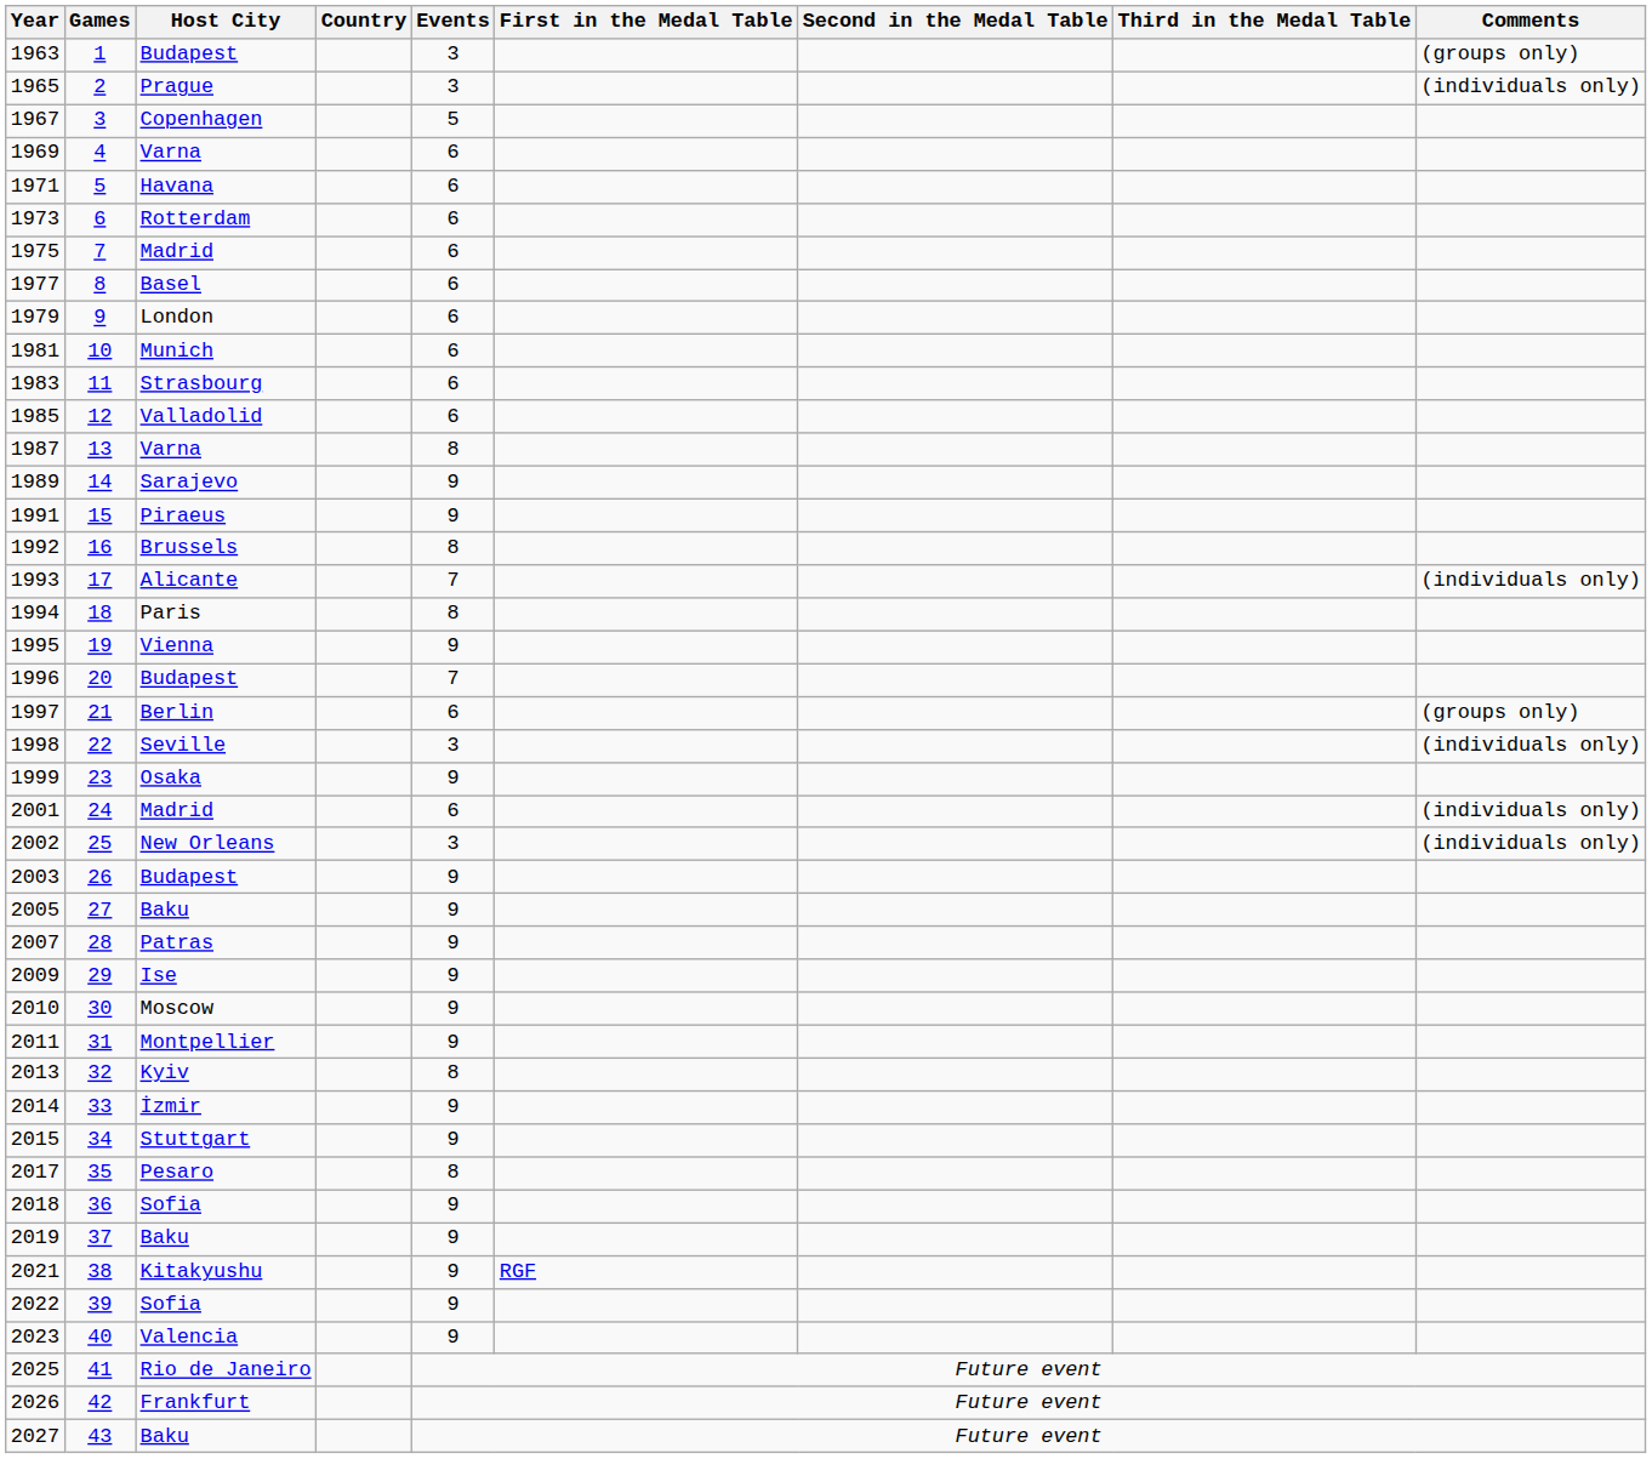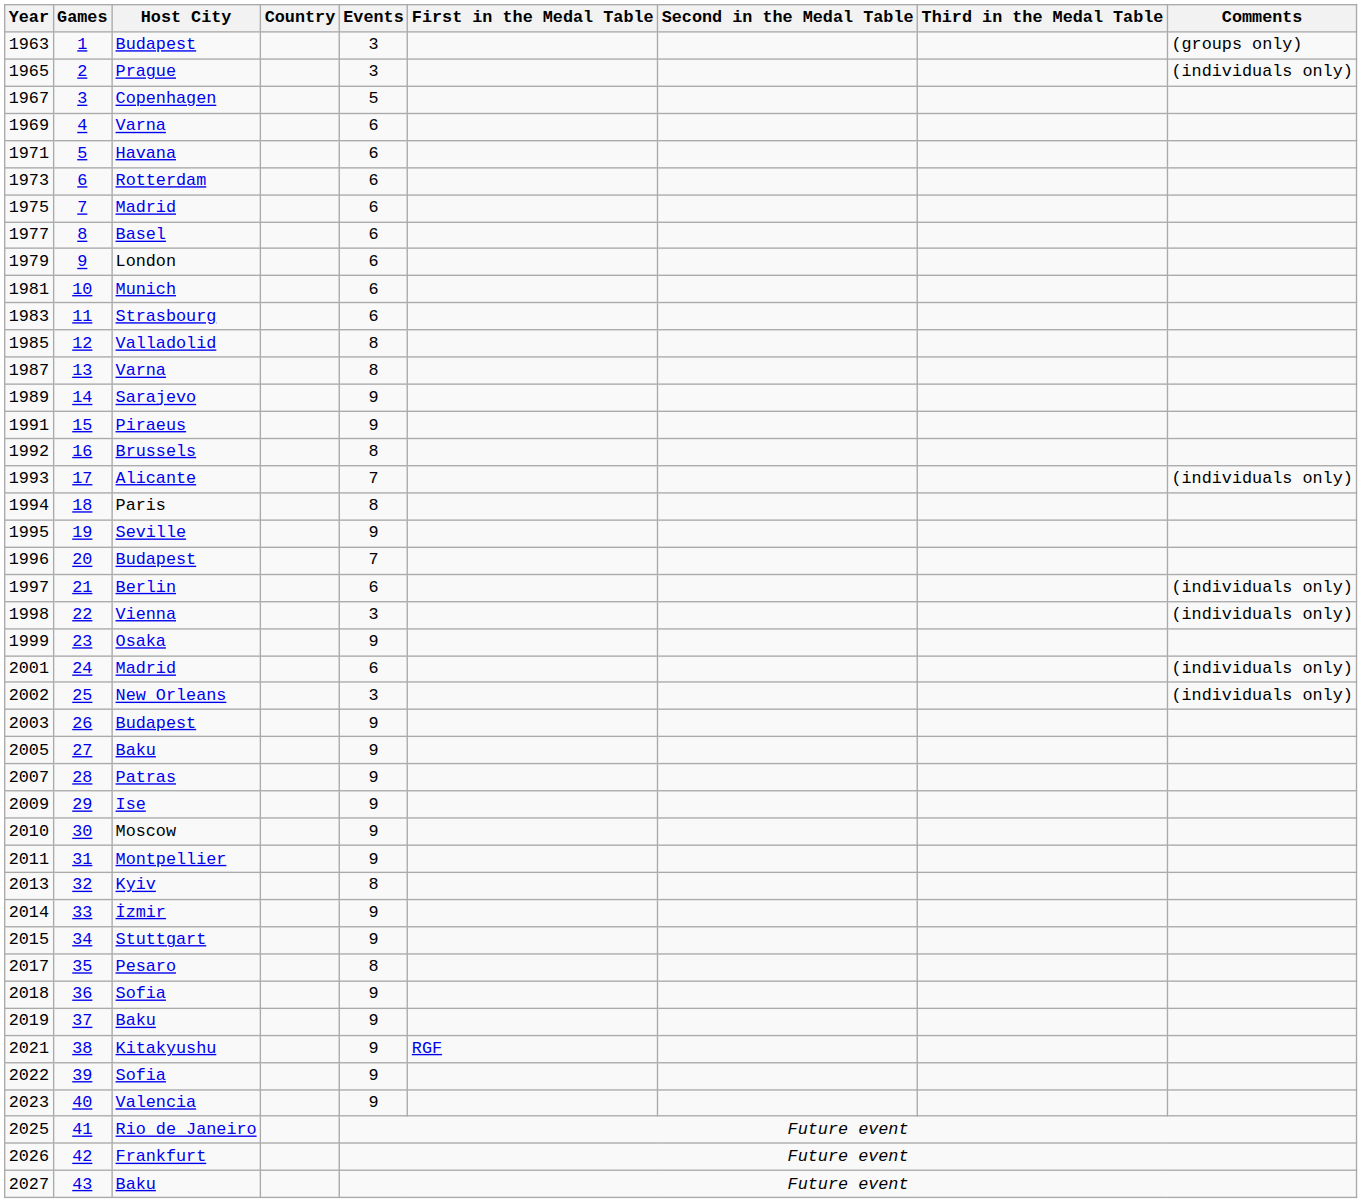 <table class="wikitable" style="border-collapse: collapse; font-size: 95%;">
 <tr>
 <th>Year</th>
 <th align=center>Games</th>
 <th>Host City</th>
 <th>Country</th>
 <th>Events</th>
 <th>First in the Medal Table</th>
 <th>Second in the Medal Table</th>
 <th>Third in the Medal Table</th>
 <th>Comments</th>
 </tr>
 <tr>
 <td align=center>1963</td>
 <td align=center><a href='#'>1</a></td>
 <td><a href='#'>Budapest</a></td>
 <td></td>
 <td align=center>3</td>
 <td></td>
 <td></td>
 <td></td>
 <td>(groups only)</td>
 </tr>
 <tr>
 <td align=center>1965</td>
 <td align=center><a href='#'>2</a></td>
 <td><a href='#'>Prague</a></td>
 <td></td>
 <td align=center>3</td>
 <td></td>
 <td></td>
 <td></td>
 <td>(individuals only)</td>
 </tr>
 <tr>
 <td align=center>1967</td>
 <td align=center><a href='#'>3</a></td>
 <td><a href='#'>Copenhagen</a></td>
 <td></td>
 <td align=center>5</td>
 <td></td>
 <td></td>
 <td></td>
 <td></td>
 </tr>
 <tr>
 <td align=center>1969</td>
 <td align=center><a href='#'>4</a></td>
 <td><a href='#'>Varna</a></td>
 <td></td>
 <td align=center>6</td>
 <td></td>
 <td></td>
 <td></td>
 <td></td>
 </tr>
 <tr>
 <td align=center>1971</td>
 <td align=center><a href='#'>5</a></td>
 <td><a href='#'>Havana</a></td>
 <td></td>
 <td align=center>6</td>
 <td></td>
 <td></td>
 <td></td>
 <td></td>
 </tr>
 <tr>
 <td align=center>1973</td>
 <td align=center><a href='#'>6</a></td>
 <td><a href='#'>Rotterdam</a></td>
 <td></td>
 <td align=center>6</td>
 <td></td>
 <td></td>
 <td></td>
 <td></td>
 </tr>
 <tr>
 <td align=center>1975</td>
 <td align=center><a href='#'>7</a></td>
 <td><a href='#'>Madrid</a></td>
 <td></td>
 <td align=center>6</td>
 <td></td>
 <td></td>
 <td></td>
 <td></td>
 </tr>
 <tr>
 <td align=center>1977</td>
 <td align=center><a href='#'>8</a></td>
 <td><a href='#'>Basel</a></td>
 <td></td>
 <td align=center>6</td>
 <td></td>
 <td><br></td>
 <td></td>
 <td></td>
 </tr>
 <tr>
 <td align=center>1979</td>
 <td align=center><a href='#'>9</a></td>
 <td>London</td>
 <td></td>
 <td align=center>6</td>
 <td></td>
 <td></td>
 <td></td>
 <td></td>
 </tr>
 <tr>
 <td align=center>1981</td>
 <td align=center><a href='#'>10</a></td>
 <td><a href='#'>Munich</a></td>
 <td></td>
 <td align=center>6</td>
 <td></td>
 <td></td>
 <td></td>
 <td></td>
 </tr>
 <tr>
 <td align=center>1983</td>
 <td align=center><a href='#'>11</a></td>
 <td><a href='#'>Strasbourg</a></td>
 <td></td>
 <td align=center>6</td>
 <td></td>
 <td></td>
 <td></td>
 <td></td>
 </tr>
 <tr>
 <td align=center>1985</td>
 <td align=center><a href='#'>12</a></td>
 <td><a href='#'>Valladolid</a></td>
 <td></td>
-<td align=center>6</td>
+<td align=center>8</td>
 <td></td>
 <td></td>
 <td></td>
 <td></td>
 </tr>
 <tr>
 <td align=center>1987</td>
 <td align=center><a href='#'>13</a></td>
 <td><a href='#'>Varna</a></td>
 <td></td>
 <td align=center>8</td>
 <td></td>
 <td></td>
 <td></td>
 <td></td>
 </tr>
 <tr>
 <td align=center>1989</td>
 <td align=center><a href='#'>14</a></td>
 <td><a href='#'>Sarajevo</a></td>
 <td></td>
 <td align=center>9</td>
 <td></td>
 <td></td>
 <td></td>
 <td></td>
 </tr>
 <tr>
 <td align=center>1991</td>
 <td align=center><a href='#'>15</a></td>
 <td><a href='#'>Piraeus</a></td>
 <td></td>
 <td align=center>9</td>
 <td></td>
 <td></td>
 <td></td>
 <td></td>
 </tr>
 <tr>
 <td align=center>1992</td>
 <td align=center><a href='#'>16</a></td>
 <td><a href='#'>Brussels</a></td>
 <td></td>
 <td align=center>8</td>
 <td></td>
 <td></td>
 <td></td>
 <td></td>
 </tr>
 <tr>
 <td align=center>1993</td>
 <td align=center><a href='#'>17</a></td>
 <td><a href='#'>Alicante</a></td>
 <td></td>
 <td align=center>7</td>
 <td></td>
 <td></td>
 <td></td>
 <td>(individuals only)</td>
 </tr>
 <tr>
 <td align=center>1994</td>
 <td align=center><a href='#'>18</a></td>
 <td>Paris</td>
 <td></td>
 <td align=center>8</td>
 <td></td>
 <td></td>
 <td></td>
 <td></td>
 </tr>
 <tr>
 <td align=center>1995</td>
 <td align=center><a href='#'>19</a></td>
-<td><a href='#'>Vienna</a></td>
+<td><a href='#'>Seville</a></td>
 <td></td>
 <td align=center>9</td>
 <td></td>
 <td></td>
 <td></td>
 <td></td>
 </tr>
 <tr>
 <td align=center>1996</td>
 <td align=center><a href='#'>20</a></td>
 <td><a href='#'>Budapest</a></td>
 <td></td>
 <td align=center>7</td>
 <td></td>
 <td></td>
 <td></td>
 <td></td>
 </tr>
 <tr>
 <td align=center>1997</td>
 <td align=center><a href='#'>21</a></td>
 <td><a href='#'>Berlin</a></td>
 <td></td>
 <td align=center>6</td>
 <td></td>
 <td></td>
 <td></td>
-<td>(groups only)</td>
+<td>(individuals only)</td>
 </tr>
 <tr>
 <td align=center>1998</td>
 <td align=center><a href='#'>22</a></td>
-<td><a href='#'>Seville</a></td>
+<td><a href='#'>Vienna</a></td>
 <td></td>
 <td align=center>3</td>
 <td></td>
 <td></td>
 <td></td>
 <td>(individuals only)</td>
 </tr>
 <tr>
 <td align=center>1999</td>
 <td align=center><a href='#'>23</a></td>
 <td><a href='#'>Osaka</a></td>
 <td></td>
 <td align=center>9</td>
 <td></td>
 <td></td>
 <td></td>
 <td></td>
 </tr>
 <tr>
 <td align=center>2001</td>
 <td align=center><a href='#'>24</a></td>
 <td><a href='#'>Madrid</a></td>
 <td></td>
 <td align=center>6</td>
 <td></td>
 <td></td>
 <td></td>
 <td>(individuals only)</td>
 </tr>
 <tr>
 <td align=center>2002</td>
 <td align=center><a href='#'>25</a></td>
 <td><a href='#'>New Orleans</a></td>
 <td></td>
 <td align=center>3</td>
 <td></td>
 <td></td>
 <td></td>
 <td>(individuals only)</td>
 </tr>
 <tr>
 <td align=center>2003</td>
 <td align=center><a href='#'>26</a></td>
 <td><a href='#'>Budapest</a></td>
 <td></td>
 <td align=center>9</td>
 <td></td>
 <td></td>
 <td></td>
 <td></td>
 </tr>
 <tr>
 <td align=center>2005</td>
 <td align=center><a href='#'>27</a></td>
 <td><a href='#'>Baku</a></td>
 <td></td>
 <td align=center>9</td>
 <td></td>
 <td></td>
 <td></td>
 <td></td>
 </tr>
 <tr>
 <td align=center>2007</td>
 <td align=center><a href='#'>28</a></td>
 <td><a href='#'>Patras</a></td>
 <td></td>
 <td align=center>9</td>
 <td></td>
 <td></td>
 <td></td>
 <td></td>
 </tr>
 <tr>
 <td align=center>2009</td>
 <td align=center><a href='#'>29</a></td>
 <td><a href='#'>Ise</a></td>
 <td></td>
 <td align=center>9</td>
 <td></td>
 <td></td>
 <td></td>
 <td></td>
 </tr>
 <tr>
 <td align=center>2010</td>
 <td align=center><a href='#'>30</a></td>
 <td>Moscow</td>
 <td></td>
 <td align=center>9</td>
 <td></td>
 <td></td>
 <td></td>
 <td></td>
 </tr>
 <tr>
 <td align=center>2011</td>
 <td align=center><a href='#'>31</a></td>
 <td><a href='#'>Montpellier</a></td>
 <td></td>
 <td align=center>9</td>
 <td></td>
 <td></td>
 <td></td>
 <td></td>
 </tr>
 <tr>
 <td align=center>2013</td>
 <td align=center><a href='#'>32</a></td>
 <td><a href='#'>Kyiv</a></td>
 <td></td>
 <td align=center>8</td>
 <td></td>
 <td></td>
 <td></td>
 <td></td>
 </tr>
 <tr>
 <td align=center>2014</td>
 <td align=center><a href='#'>33</a></td>
 <td><a href='#'>İzmir</a></td>
 <td></td>
 <td align=center>9</td>
 <td></td>
 <td></td>
 <td></td>
 <td></td>
 </tr>
 <tr>
 <td align=center>2015</td>
 <td align=center><a href='#'>34</a></td>
 <td><a href='#'>Stuttgart</a></td>
 <td></td>
 <td align=center>9</td>
 <td></td>
 <td></td>
 <td></td>
 <td></td>
 </tr>
 <tr>
 <td align=center>2017</td>
 <td align=center><a href='#'>35</a></td>
 <td><a href='#'>Pesaro</a></td>
 <td></td>
 <td align=center>8</td>
 <td></td>
 <td></td>
 <td></td>
 <td></td>
 </tr>
 <tr>
 <td align=center>2018</td>
 <td align=center><a href='#'>36</a></td>
 <td><a href='#'>Sofia</a></td>
 <td></td>
 <td align=center>9</td>
 <td></td>
 <td></td>
 <td></td>
 <td></td>
 </tr>
 <tr>
 <td align=center>2019</td>
 <td align=center><a href='#'>37</a></td>
 <td><a href='#'>Baku</a></td>
 <td></td>
 <td align=center>9</td>
 <td></td>
 <td></td>
 <td></td>
 <td></td>
 </tr>
 <tr>
 <td align=center>2021</td>
 <td align=center><a href='#'>38</a></td>
 <td><a href='#'>Kitakyushu</a></td>
 <td></td>
 <td align=center>9</td>
 <td><a href='#'>RGF</a> </td>
 <td></td>
 <td></td>
 <td></td>
 </tr>
 <tr>
 <td align=center>2022</td>
 <td align=center><a href='#'>39</a></td>
 <td><a href='#'>Sofia</a></td>
 <td></td>
 <td align=center>9</td>
 <td></td>
 <td></td>
 <td></td>
 <td></td>
 </tr>
 <tr>
 <td align=center>2023</td>
 <td align=center><a href='#'>40</a></td>
 <td><a href='#'>Valencia</a></td>
 <td></td>
 <td align=center>9</td>
 <td></td>
 <td></td>
 <td></td>
 <td></td>
 </tr>
 <tr>
 <td align=center>2025</td>
 <td align=center><a href='#'>41</a></td>
 <td><a href='#'>Rio de Janeiro</a></td>
 <td></td>
 <td align=center colspan=5><em>Future event</em></td>
 </tr>
 <tr>
 <td align=center>2026</td>
 <td align=center><a href='#'>42</a></td>
 <td><a href='#'>Frankfurt</a></td>
 <td></td>
 <td align=center colspan=5><em>Future event</em></td>
 </tr>
 <tr>
 <td align=center>2027</td>
 <td align=center><a href='#'>43</a></td>
 <td><a href='#'>Baku</a></td>
 <td></td>
 <td align=center colspan=5><em>Future event</em></td>
 </tr>
 </table>
